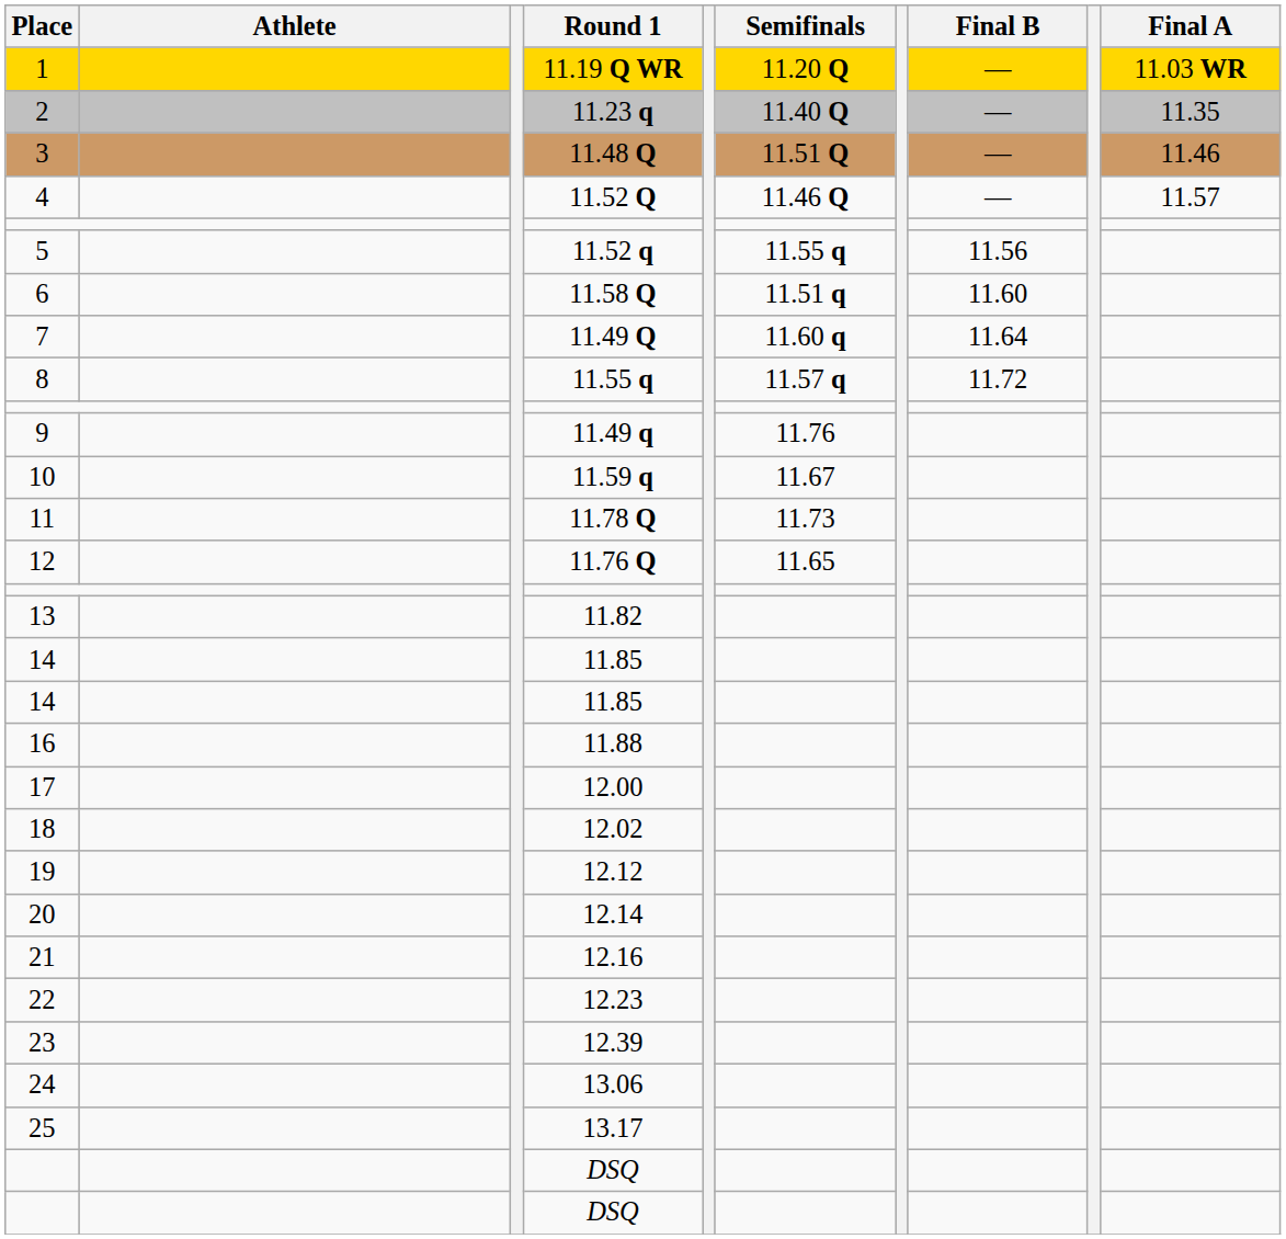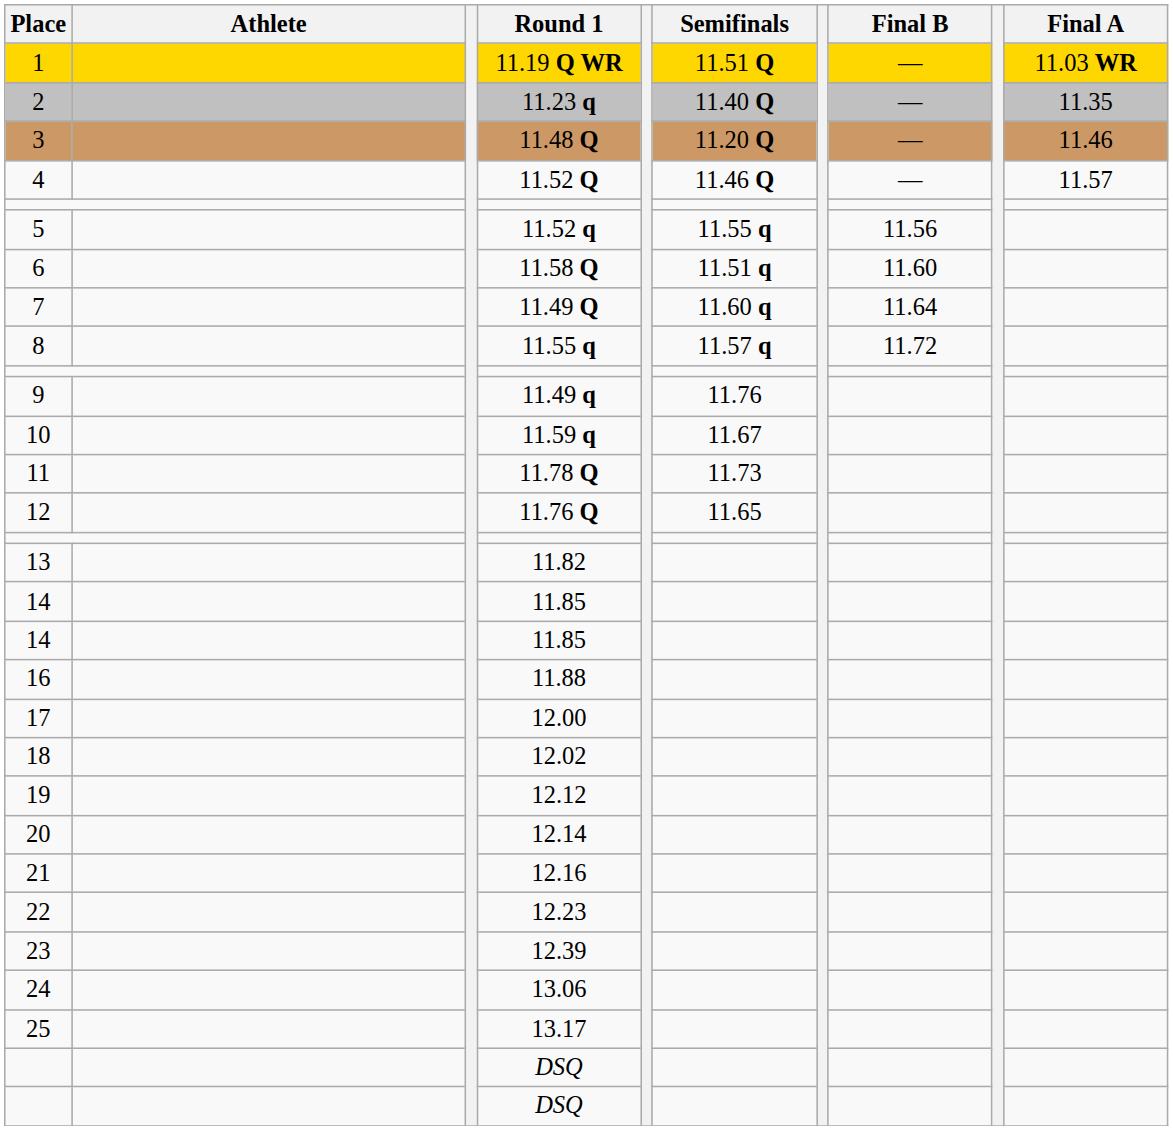 <table class="wikitable" style="text-align:center">
 <tr>
 <th>Place</th>
 <th width=250>Athlete</th>
 <th rowspan=31></th>
 <th width=100>Round 1</th>
 <th rowspan=31></th>
 <th width=100>Semifinals</th>
 <th rowspan=31></th>
 <th width=100>Final B</th>
 <th rowspan=31></th>
 <th width=100>Final A</th>
 </tr>
 <tr bgcolor=gold>
 <td>1</td>
 <td align=left></td>
 <td>11.19 <strong>Q WR</strong></td>
-<td>11.20 <strong>Q</strong></td>
+<td>11.51 <strong>Q</strong></td>
 <td>—</td>
 <td>11.03 <strong>WR</strong></td>
 </tr>
 <tr bgcolor=silver>
 <td>2</td>
 <td align=left></td>
 <td>11.23 <strong>q</strong></td>
 <td>11.40 <strong>Q</strong></td>
 <td>—</td>
 <td>11.35</td>
 </tr>
 <tr bgcolor=cc9966>
 <td>3</td>
 <td align=left></td>
 <td>11.48 <strong>Q</strong></td>
-<td>11.51 <strong>Q</strong></td>
+<td>11.20 <strong>Q</strong></td>
 <td>—</td>
 <td>11.46</td>
 </tr>
 <tr>
 <td>4</td>
 <td align=left></td>
 <td>11.52 <strong>Q</strong></td>
 <td>11.46 <strong>Q</strong></td>
 <td>—</td>
 <td>11.57</td>
 </tr>
 <tr>
 <td colspan=10></td>
 </tr>
 <tr>
 <td>5</td>
 <td align=left></td>
 <td>11.52 <strong>q</strong></td>
 <td>11.55 <strong>q</strong></td>
 <td>11.56</td>
 <td></td>
 </tr>
 <tr>
 <td>6</td>
 <td align=left></td>
 <td>11.58 <strong>Q</strong></td>
 <td>11.51 <strong>q</strong></td>
 <td>11.60</td>
 <td></td>
 </tr>
 <tr>
 <td>7</td>
 <td align=left></td>
 <td>11.49 <strong>Q</strong></td>
 <td>11.60 <strong>q</strong></td>
 <td>11.64</td>
 <td></td>
 </tr>
 <tr>
 <td>8</td>
 <td align=left></td>
 <td>11.55 <strong>q</strong></td>
 <td>11.57 <strong>q</strong></td>
 <td>11.72</td>
 <td></td>
 </tr>
 <tr>
 <td colspan=10></td>
 </tr>
 <tr>
 <td>9</td>
 <td align=left></td>
 <td>11.49 <strong>q</strong></td>
 <td>11.76</td>
 <td></td>
 <td></td>
 </tr>
 <tr>
 <td>10</td>
 <td align=left></td>
 <td>11.59 <strong>q</strong></td>
 <td>11.67</td>
 <td></td>
 <td></td>
 </tr>
 <tr>
 <td>11</td>
 <td align=left></td>
 <td>11.78 <strong>Q</strong></td>
 <td>11.73</td>
 <td></td>
 <td></td>
 </tr>
 <tr>
 <td>12</td>
 <td align=left></td>
 <td>11.76 <strong>Q</strong></td>
 <td>11.65</td>
 <td></td>
 <td></td>
 </tr>
 <tr>
 <td colspan=10></td>
 </tr>
 <tr>
 <td>13</td>
 <td align=left></td>
 <td>11.82</td>
 <td></td>
 <td></td>
 <td></td>
 </tr>
 <tr>
 <td>14</td>
 <td align=left></td>
 <td>11.85</td>
 <td></td>
 <td></td>
 <td></td>
 </tr>
 <tr>
 <td>14</td>
 <td align=left></td>
 <td>11.85</td>
 <td></td>
 <td></td>
 <td></td>
 </tr>
 <tr>
 <td>16</td>
 <td align=left></td>
 <td>11.88</td>
 <td></td>
 <td></td>
 <td></td>
 </tr>
 <tr>
 <td>17</td>
 <td align=left></td>
 <td>12.00</td>
 <td></td>
 <td></td>
 <td></td>
 </tr>
 <tr>
 <td>18</td>
 <td align=left></td>
 <td>12.02</td>
 <td></td>
 <td></td>
 <td></td>
 </tr>
 <tr>
 <td>19</td>
 <td align=left></td>
 <td>12.12</td>
 <td></td>
 <td></td>
 <td></td>
 </tr>
 <tr>
 <td>20</td>
 <td align=left></td>
 <td>12.14</td>
 <td></td>
 <td></td>
 <td></td>
 </tr>
 <tr>
 <td>21</td>
 <td align=left></td>
 <td>12.16</td>
 <td></td>
 <td></td>
 <td></td>
 </tr>
 <tr>
 <td>22</td>
 <td align=left></td>
 <td>12.23</td>
 <td></td>
 <td></td>
 <td></td>
 </tr>
 <tr>
 <td>23</td>
 <td align=left></td>
 <td>12.39</td>
 <td></td>
 <td></td>
 <td></td>
 </tr>
 <tr>
 <td>24</td>
 <td align=left></td>
 <td>13.06</td>
 <td></td>
 <td></td>
 <td></td>
 </tr>
 <tr>
 <td>25</td>
 <td align=left></td>
 <td>13.17</td>
 <td></td>
 <td></td>
 <td></td>
 </tr>
 <tr>
 <td></td>
 <td align=left></td>
 <td><em>DSQ</em></td>
 <td></td>
 <td></td>
 <td></td>
 </tr>
 <tr>
 <td></td>
 <td align=left></td>
 <td><em>DSQ</em></td>
 <td></td>
 <td></td>
 <td></td>
 </tr>
 <tr>
 </tr>
 </table>
